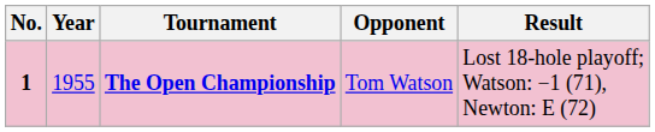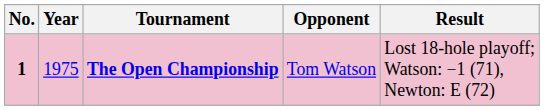 <table class="wikitable" style="font-size:95%;">
 <tr>
 <th>No.</th>
 <th>Year</th>
 <th>Tournament</th>
 <th>Opponent</th>
 <th>Result</th>
 </tr>
 <tr style="background:#F2C1D1;">
 <td align=center><strong>1</strong></td>
-<td><a href='#'>1955</a></td>
+<td><a href='#'>1975</a></td>
 <td><strong><a href='#'>The Open Championship</a></strong></td>
 <td> <a href='#'>Tom Watson</a></td>
 <td>Lost 18-hole playoff;<br>Watson: −1 (71),<br>Newton: E (72)</td>
 </tr>
 </table>
